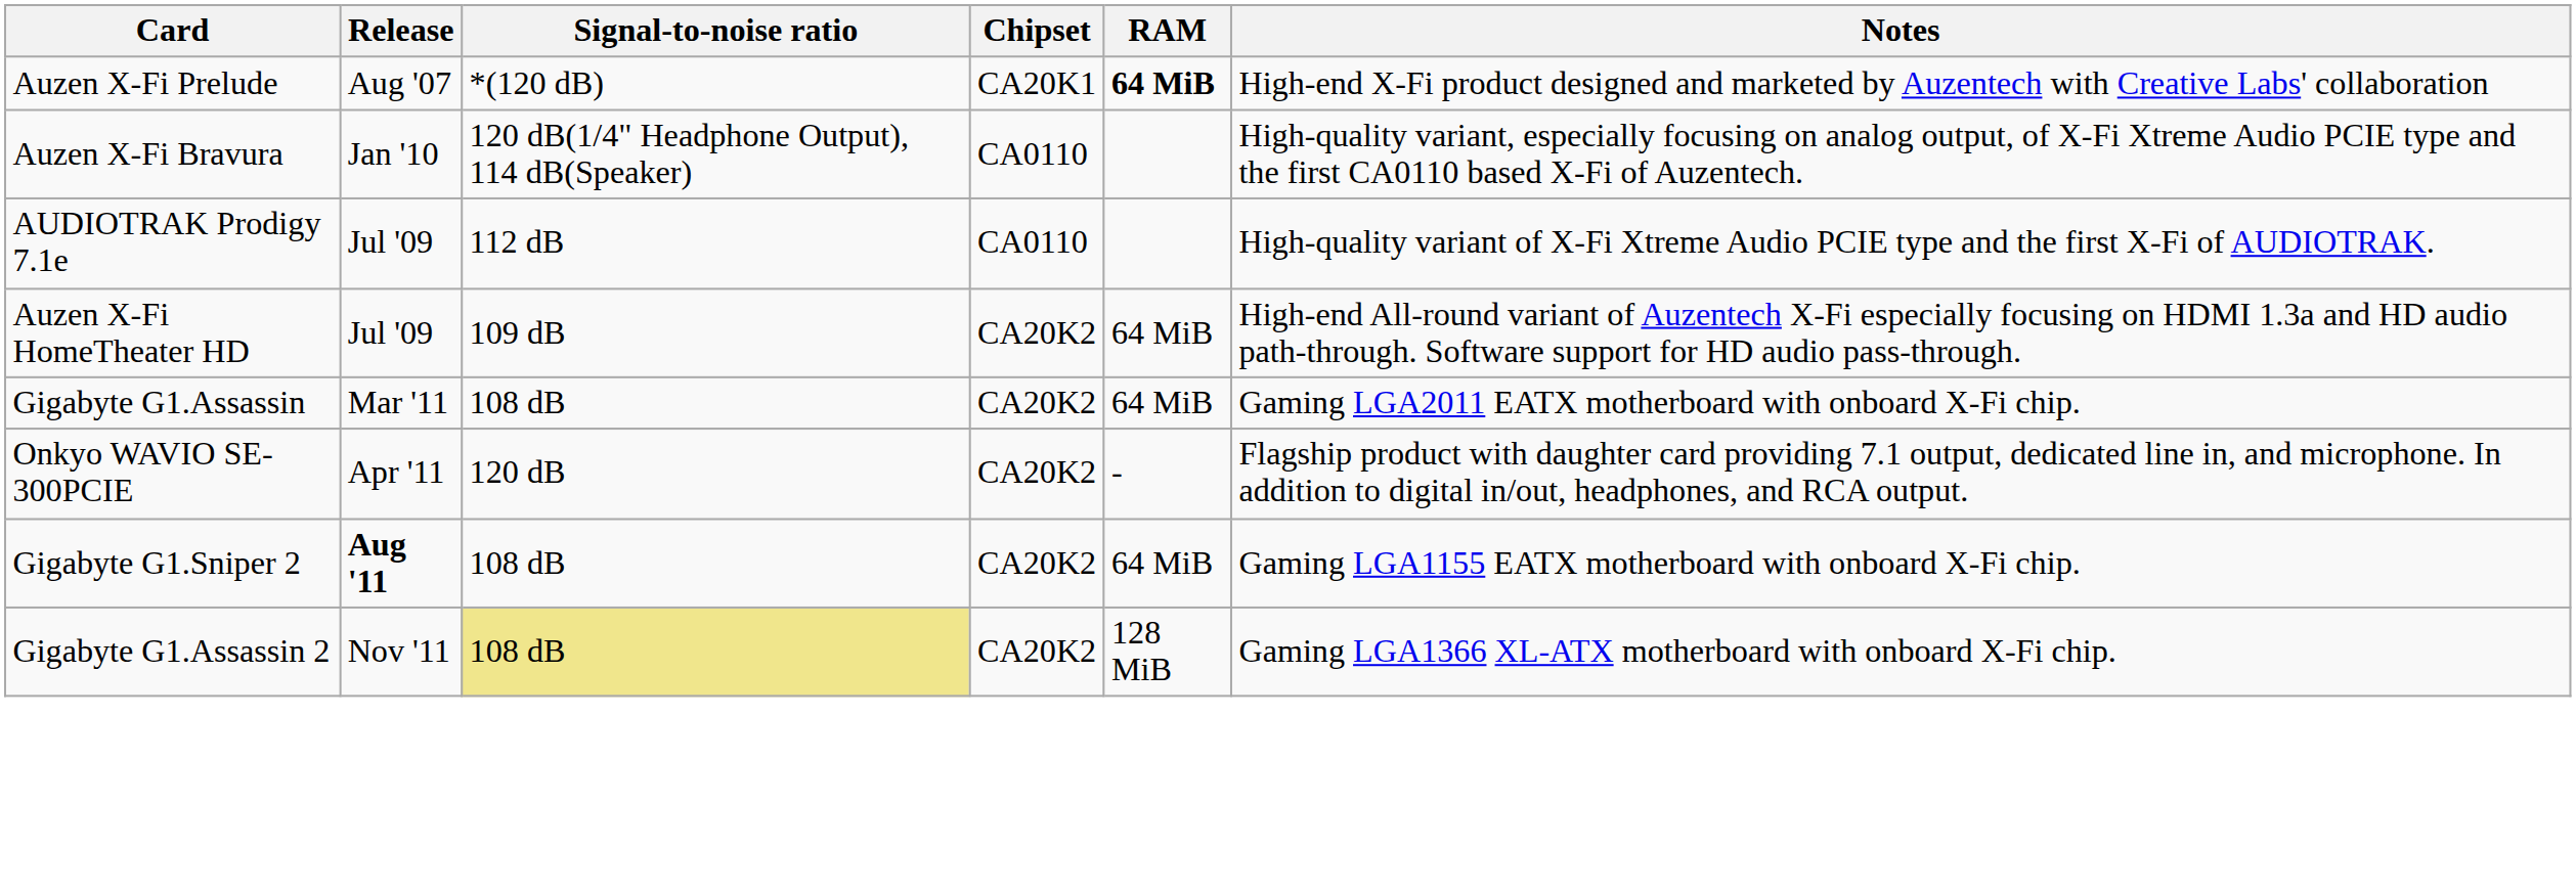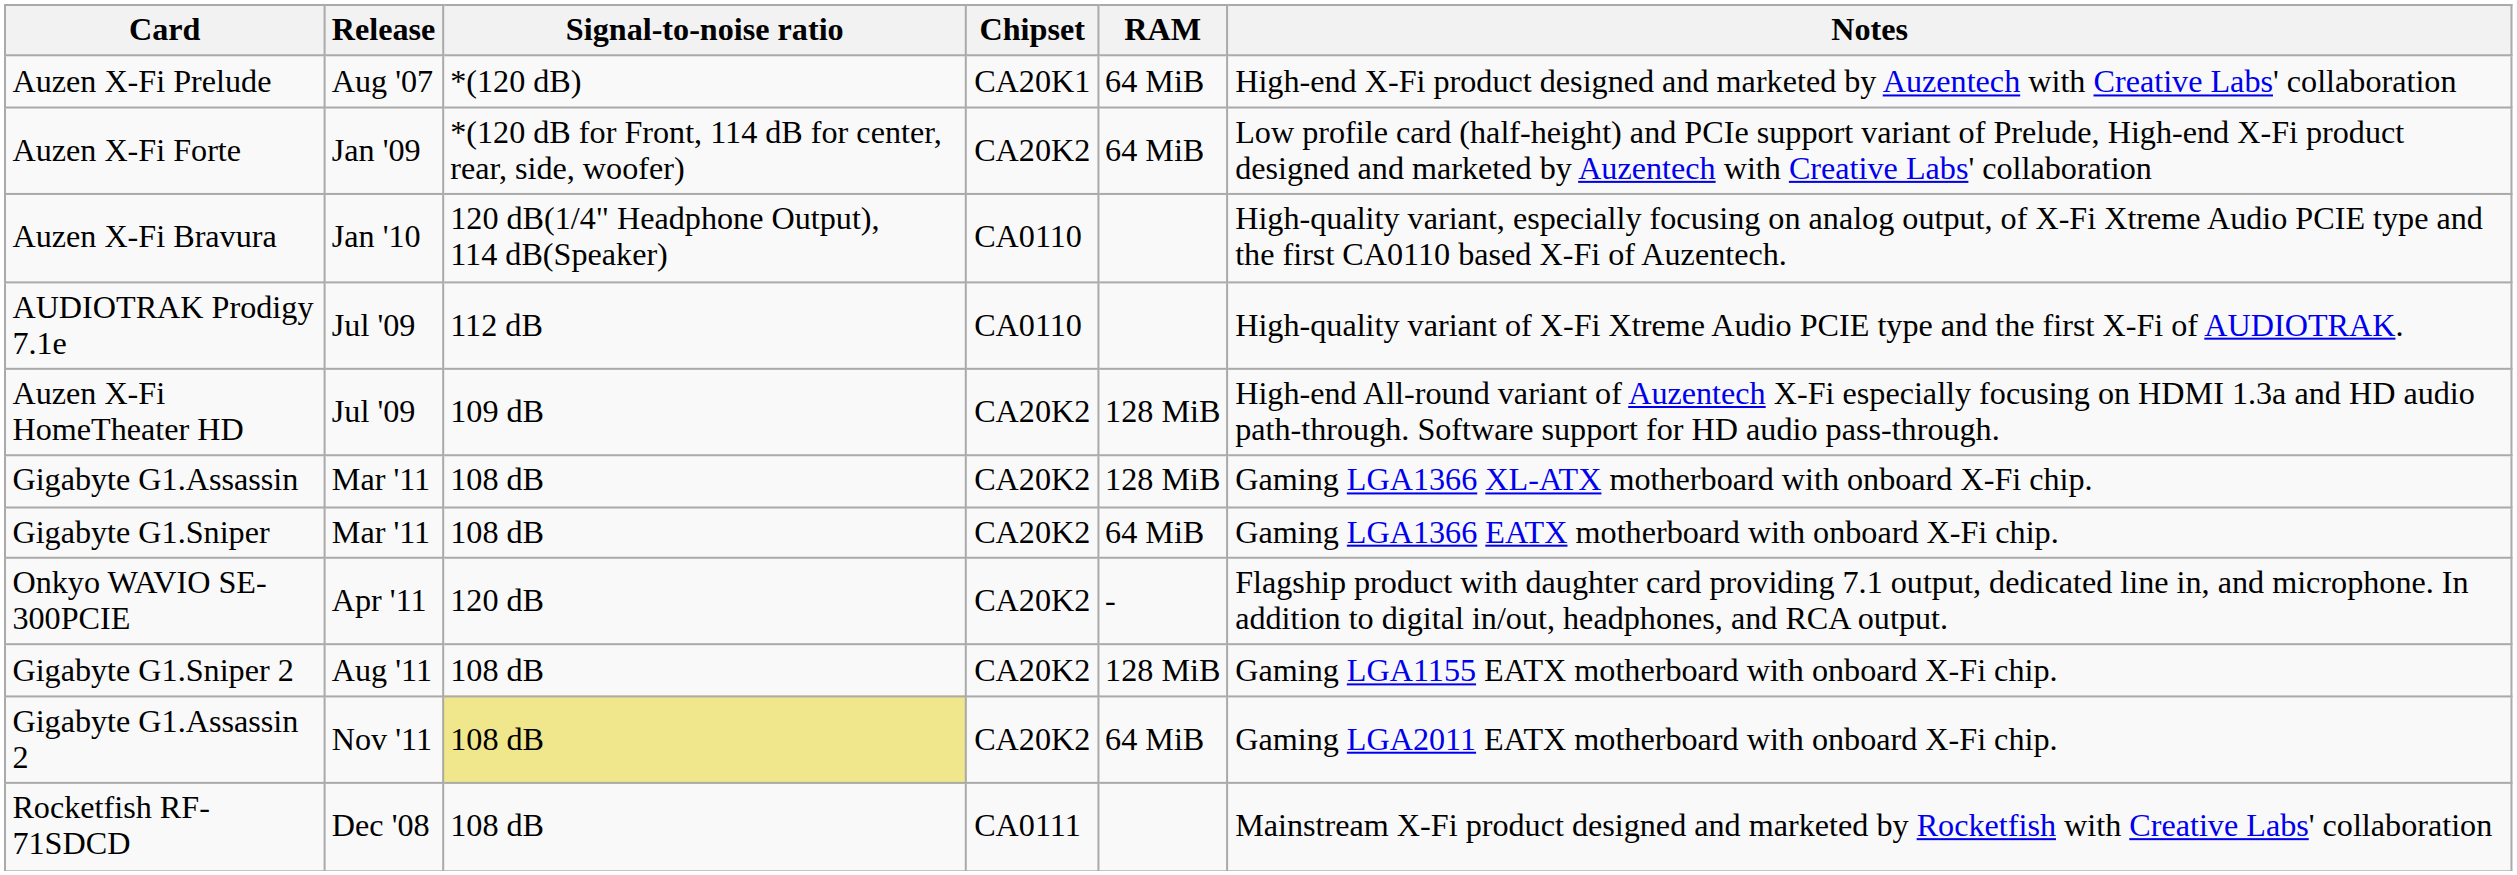 <table class="wikitable">
 <tr>
 <th>Card</th>
 <th>Release</th>
 <th>Signal-to-noise ratio</th>
 <th>Chipset</th>
 <th>RAM</th>
 <th>Notes</th>
 </tr>
 <tr>
 <td>Auzen X-Fi Prelude</td>
 <td>Aug '07</td>
 <td>*(120 dB)</td>
 <td>CA20K1</td>
-<td><strong>64 MiB</strong></td>
+<td>64 MiB</td>
 <td>High-end X-Fi product designed and marketed by <a href='#'>Auzentech</a> with <a href='#'>Creative Labs</a>' collaboration</td>
+</tr>
+<tr>
+<td>Auzen X-Fi Forte</td>
+<td>Jan '09</td>
+<td>*(120 dB for Front, 114 dB for center, rear, side, woofer)</td>
+<td>CA20K2</td>
+<td>64 MiB</td>
+<td>Low profile card (half-height) and PCIe support variant of Prelude, High-end X-Fi product designed and marketed by <a href='#'>Auzentech</a> with <a href='#'>Creative Labs</a>' collaboration</td>
 </tr>
 <tr>
 <td>Auzen X-Fi Bravura</td>
 <td>Jan '10</td>
 <td>120 dB(1/4" Headphone Output), 114 dB(Speaker)</td>
 <td>CA0110</td>
 <td></td>
 <td>High-quality variant, especially focusing on analog output, of X-Fi Xtreme Audio PCIE type and the first CA0110 based X-Fi of Auzentech.</td>
 </tr>
 <tr>
 <td>AUDIOTRAK Prodigy 7.1e</td>
 <td>Jul '09</td>
 <td>112 dB</td>
 <td>CA0110</td>
 <td></td>
 <td>High-quality variant of X-Fi Xtreme Audio PCIE type and the first X-Fi of <a href='#'>AUDIOTRAK</a>.</td>
 </tr>
 <tr>
 <td>Auzen X-Fi HomeTheater HD</td>
 <td>Jul '09</td>
 <td>109 dB</td>
 <td>CA20K2</td>
-<td>64 MiB</td>
+<td>128 MiB</td>
 <td>High-end All-round variant of <a href='#'>Auzentech</a> X-Fi especially focusing on HDMI 1.3a and HD audio path-through. Software support for HD audio pass-through.</td>
 </tr>
 <tr>
 <td>Gigabyte G1.Assassin</td>
 <td>Mar '11</td>
 <td>108 dB</td>
 <td>CA20K2</td>
-<td>64 MiB</td>
-<td>Gaming <a href='#'>LGA2011</a> EATX motherboard with onboard X-Fi chip.</td>
+<td>128 MiB</td>
+<td>Gaming <a href='#'>LGA1366</a> <a href='#'>XL-ATX</a> motherboard with onboard X-Fi chip.</td>
+</tr>
+<tr>
+<td>Gigabyte G1.Sniper</td>
+<td>Mar '11</td>
+<td>108 dB</td>
+<td>CA20K2</td>
+<td>64 MiB</td>
+<td>Gaming <a href='#'>LGA1366</a> <a href='#'>EATX</a> motherboard with onboard X-Fi chip.</td>
 </tr>
 <tr>
 <td>Onkyo WAVIO SE-300PCIE</td>
 <td>Apr '11</td>
 <td>120 dB</td>
 <td>CA20K2</td>
 <td>-</td>
 <td>Flagship product with daughter card providing 7.1 output, dedicated line in, and microphone.  In addition to digital in/out, headphones, and RCA output.</td>
 </tr>
 <tr>
 <td>Gigabyte G1.Sniper 2</td>
-<td><strong>Aug '11</strong></td>
+<td>Aug '11</td>
 <td>108 dB</td>
 <td>CA20K2</td>
-<td>64 MiB</td>
+<td>128 MiB</td>
 <td>Gaming <a href='#'>LGA1155</a> EATX motherboard with onboard X-Fi chip.</td>
 </tr>
 <tr>
 <td>Gigabyte G1.Assassin 2</td>
 <td>Nov '11</td>
 <td style="background: khaki;">108 dB</td>
 <td>CA20K2</td>
-<td>128 MiB</td>
-<td>Gaming <a href='#'>LGA1366</a> <a href='#'>XL-ATX</a> motherboard with onboard X-Fi chip.</td>
+<td>64 MiB</td>
+<td>Gaming <a href='#'>LGA2011</a> EATX motherboard with onboard X-Fi chip.</td>
+</tr>
+<tr>
+<td>Rocketfish RF-71SDCD</td>
+<td>Dec '08</td>
+<td>108 dB</td>
+<td>CA0111</td>
+<td></td>
+<td>Mainstream X-Fi product designed and marketed by <a href='#'>Rocketfish</a> with <a href='#'>Creative Labs</a>' collaboration</td>
 </tr>
 </table>
